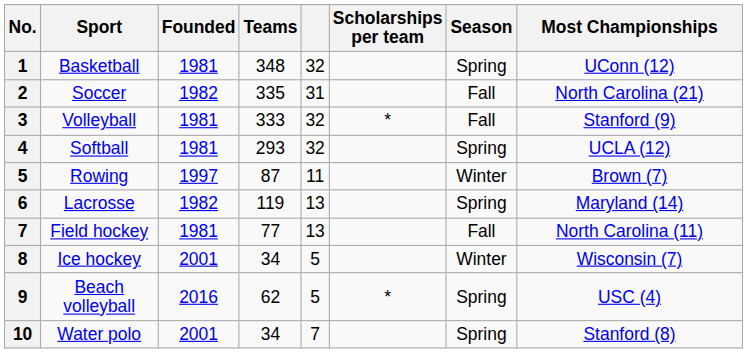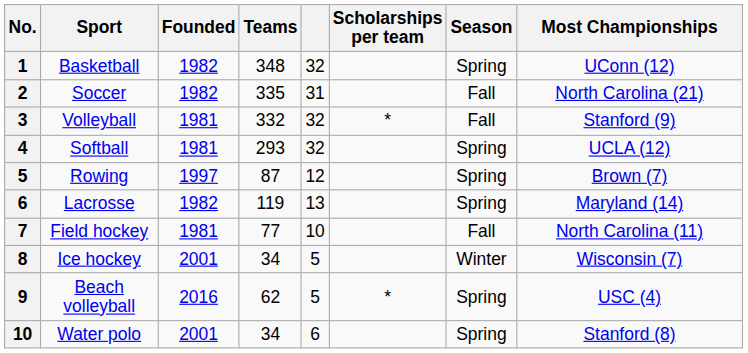 <table class="wikitable sortable" style="text-align:center">
 <tr>
 <th width=>No.</th>
 <th width= 100>Sport</th>
 <th width=>Founded</th>
 <th width=>Teams</th>
 <th width=></th>
 <th width=>Scholarships<br>per team</th>
 <th width=>Season</th>
 <th width=200>Most Championships</th>
 </tr>
 <tr>
 <th>1</th>
 <td><a href='#'>Basketball</a></td>
-<td><a href='#'>1981</a></td>
+<td><a href='#'>1982</a></td>
 <td>348</td>
 <td>32</td>
 <td></td>
 <td>Spring</td>
 <td><a href='#'>UConn (12)</a></td>
 </tr>
 <tr>
 <th>2</th>
 <td><a href='#'>Soccer</a></td>
 <td><a href='#'>1982</a></td>
 <td>335</td>
 <td>31</td>
 <td></td>
 <td>Fall</td>
 <td><a href='#'>North Carolina (21)</a></td>
 </tr>
 <tr>
 <th>3</th>
 <td><a href='#'>Volleyball</a></td>
 <td><a href='#'>1981</a></td>
-<td>333</td>
+<td>332</td>
 <td>32</td>
 <td>*</td>
 <td>Fall</td>
 <td><a href='#'>Stanford (9)</a></td>
 </tr>
 <tr>
 <th>4</th>
 <td><a href='#'>Softball</a></td>
 <td><a href='#'>1981</a></td>
 <td>293</td>
 <td>32</td>
 <td></td>
 <td>Spring</td>
 <td><a href='#'>UCLA (12)</a></td>
 </tr>
 <tr>
 <th>5</th>
 <td><a href='#'>Rowing</a></td>
 <td><a href='#'>1997</a></td>
 <td>87</td>
-<td>11</td>
+<td>12</td>
 <td></td>
-<td>Winter</td>
+<td>Spring</td>
 <td><a href='#'>Brown (7)</a></td>
 </tr>
 <tr>
 <th>6</th>
 <td><a href='#'>Lacrosse</a></td>
 <td><a href='#'>1982</a></td>
 <td>119</td>
 <td>13</td>
 <td></td>
 <td>Spring</td>
 <td><a href='#'>Maryland (14)</a></td>
 </tr>
 <tr>
 <th>7</th>
 <td><a href='#'>Field hockey</a></td>
 <td><a href='#'>1981</a></td>
 <td>77</td>
-<td>13</td>
+<td>10</td>
 <td></td>
 <td>Fall</td>
 <td><a href='#'>North Carolina (11)</a></td>
 </tr>
 <tr>
 <th>8</th>
 <td><a href='#'>Ice hockey</a></td>
 <td><a href='#'>2001</a></td>
 <td>34</td>
 <td>5</td>
 <td></td>
 <td>Winter</td>
 <td><a href='#'>Wisconsin (7)</a></td>
 </tr>
 <tr>
 <th>9</th>
 <td><a href='#'>Beach volleyball</a></td>
 <td><a href='#'>2016</a></td>
 <td>62</td>
 <td>5</td>
 <td>*</td>
 <td>Spring</td>
 <td><a href='#'>USC (4)</a></td>
 </tr>
 <tr>
 <th>10</th>
 <td><a href='#'>Water polo</a></td>
 <td><a href='#'>2001</a></td>
 <td>34</td>
-<td>7</td>
+<td>6</td>
 <td></td>
 <td>Spring</td>
 <td><a href='#'>Stanford (8)</a></td>
 </tr>
 </table>
